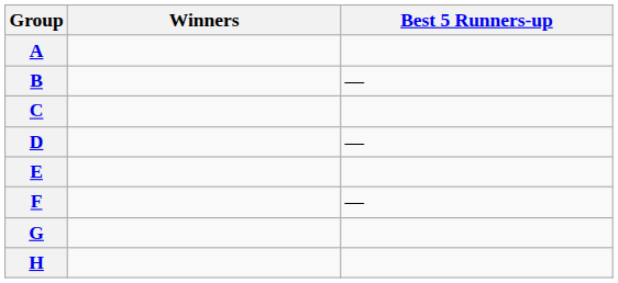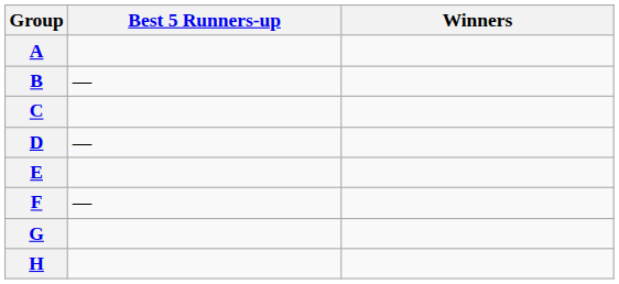 <table class="wikitable">
 <tr>
 <th>Group<br></th>
+<th width=220><a href='#'>Best 5 Runners-up</a></th>
 <th width=220>Winners</th>
-<th width=220><a href='#'>Best 5 Runners-up</a></th>
 </tr>
 <tr>
 <th><a href='#'>A</a></th>
 <td></td>
 <td></td>
 </tr>
 <tr>
 <th><a href='#'>B</a></th>
+<td>—</td>
 <td></td>
-<td>—</td>
 </tr>
 <tr>
 <th><a href='#'>C</a></th>
 <td></td>
 <td></td>
 </tr>
 <tr>
 <th><a href='#'>D</a></th>
+<td>—</td>
 <td></td>
-<td>—</td>
 </tr>
 <tr>
 <th><a href='#'>E</a></th>
+<td></td>
 <td><s></s></td>
-<td></td>
 </tr>
 <tr>
 <th><a href='#'>F</a></th>
+<td>—</td>
 <td></td>
-<td>—</td>
 </tr>
 <tr>
 <th><a href='#'>G</a></th>
 <td></td>
 <td></td>
 </tr>
 <tr>
 <th><a href='#'>H</a></th>
 <td></td>
 <td></td>
 </tr>
 </table>
